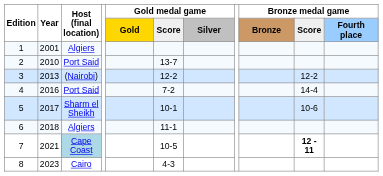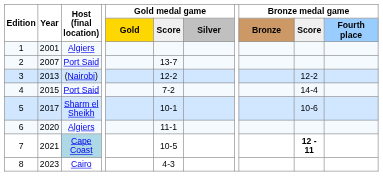 <table width="100%" cellspacing="0" cellpadding="3" border="1" style="border-collapse:collapse; font-size:90%; text-align:center">
 <tr>
 <th rowspan="2">Edition</th>
 <th rowspan="2" width="5%">Year</th>
 <th rowspan="2" width="10%">Host (final location)</th>
 <th rowspan="35" bgcolor="ffffff" width="1%"></th>
 <th colspan="3">Gold medal game</th>
 <th rowspan="35" bgcolor="ffffff" width="1%"></th>
 <th colspan="3">Bronze medal game</th>
 </tr>
 <tr bgcolor="#EFEFEF">
 <td width="200" bgcolor="gold"><strong>Gold</strong></td>
 <th width="8%">Score</th>
 <td width="200" bgcolor="silver"><strong>Silver</strong></td>
 <td width="200" bgcolor="CC9966"><strong>Bronze</strong></td>
 <th width="8%">Score</th>
 <td width="200" bgcolor="9acdff"><strong>Fourth place</strong></td>
 </tr>
 <tr bgcolor="#F5FAFF">
 <td>1</td>
 <td>2001</td>
 <td> <a href='#'>Algiers</a></td>
 <td></td>
 <td></td>
 <td></td>
 <td></td>
 <td></td>
 <td></td>
 </tr>
 <tr bgcolor="#F5FAFF">
 <td>2</td>
-<td>2010</td>
+<td>2007</td>
 <td> <a href='#'>Port Said</a></td>
 <td></td>
 <td>13-7</td>
 <td></td>
 <td></td>
 <td></td>
 <td></td>
 </tr>
 <tr bgcolor="#D0E7FF">
 <td>3</td>
 <td>2013</td>
 <td> (<a href='#'>Nairobi</a>)</td>
 <td></td>
 <td>12-2</td>
 <td></td>
 <td></td>
 <td>12-2</td>
 <td></td>
 </tr>
 <tr bgcolor="#F5FAFF">
 <td>4</td>
-<td>2016</td>
+<td>2015</td>
 <td> <a href='#'>Port Said</a></td>
 <td></td>
 <td>7-2</td>
 <td></td>
 <td></td>
 <td>14-4</td>
 <td></td>
 </tr>
 <tr bgcolor="#D0E7FF">
 <td>5</td>
 <td>2017</td>
 <td> <a href='#'>Sharm el Sheikh</a></td>
 <td></td>
 <td>10-1</td>
 <td></td>
 <td></td>
 <td>10-6</td>
 <td></td>
 </tr>
 <tr bgcolor="#F5FAFF">
 <td>6</td>
-<td>2018</td>
+<td>2020</td>
 <td> <a href='#'>Algiers</a></td>
 <td></td>
 <td>11-1</td>
 <td></td>
 <td></td>
 <td></td>
 <td></td>
 </tr>
 <tr>
 <td>7</td>
 <td>2021</td>
 <td style="background: lightblue;"> <a href='#'>Cape Coast</a></td>
 <td></td>
 <td>10-5</td>
 <td></td>
 <td></td>
 <th><strong>12 - 11</strong></th>
 <td></td>
 </tr>
 <tr>
 <td>8</td>
 <td>2023</td>
 <td> <a href='#'>Cairo</a></td>
 <td></td>
 <td>4-3</td>
 <td></td>
 <td></td>
 <th></th>
 <td></td>
 </tr>
 </table>
